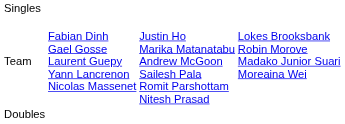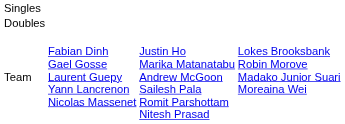 <table>
 <tr>
 <td>Singles</td>
+<td></td>
+<td></td>
+<td></td>
+</tr>
+<tr>
+<td>Doubles</td>
 <td></td>
 <td></td>
 <td></td>
 </tr>
 <tr>
 <td>Team</td>
 <td valign=top><br><a href='#'>Fabian Dinh</a><br><a href='#'>Gael Gosse</a><br><a href='#'>Laurent Guepy</a><br><a href='#'>Yann Lancrenon</a><br><a href='#'>Nicolas Massenet</a></td>
 <td><br><a href='#'>Justin Ho</a><br><a href='#'>Marika Matanatabu</a><br><a href='#'>Andrew McGoon</a><br><a href='#'>Sailesh Pala</a><br><a href='#'>Romit Parshottam</a><br><a href='#'>Nitesh Prasad</a></td>
 <td valign=top><br><a href='#'>Lokes Brooksbank</a><br><a href='#'>Robin Morove</a><br><a href='#'>Madako Junior Suari</a><br><a href='#'>Moreaina Wei</a></td>
 </tr>
-<tr>
-<td>Doubles</td>
-<td></td>
-<td></td>
-<td></td>
-</tr>
 </table>
